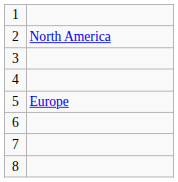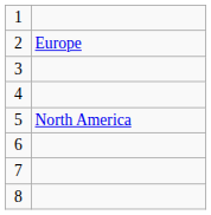 <table class="wikitable" style="width:200px;">
 <tr>
 <td align=center>1</td>
 <td></td>
 </tr>
 <tr>
 <td align=center>2</td>
-<td><a href='#'>North America</a></td>
+<td><a href='#'>Europe</a></td>
 </tr>
 <tr>
 <td align=center>3</td>
 <td></td>
 </tr>
 <tr>
 <td align=center>4</td>
 <td></td>
 </tr>
 <tr>
 <td align=center>5</td>
-<td><a href='#'>Europe</a></td>
+<td><a href='#'>North America</a></td>
 </tr>
 <tr>
 <td align=center>6</td>
 <td></td>
 </tr>
 <tr>
 <td align=center>7</td>
 <td></td>
 </tr>
 <tr>
 <td align=center>8</td>
 <td></td>
 </tr>
 </table>
